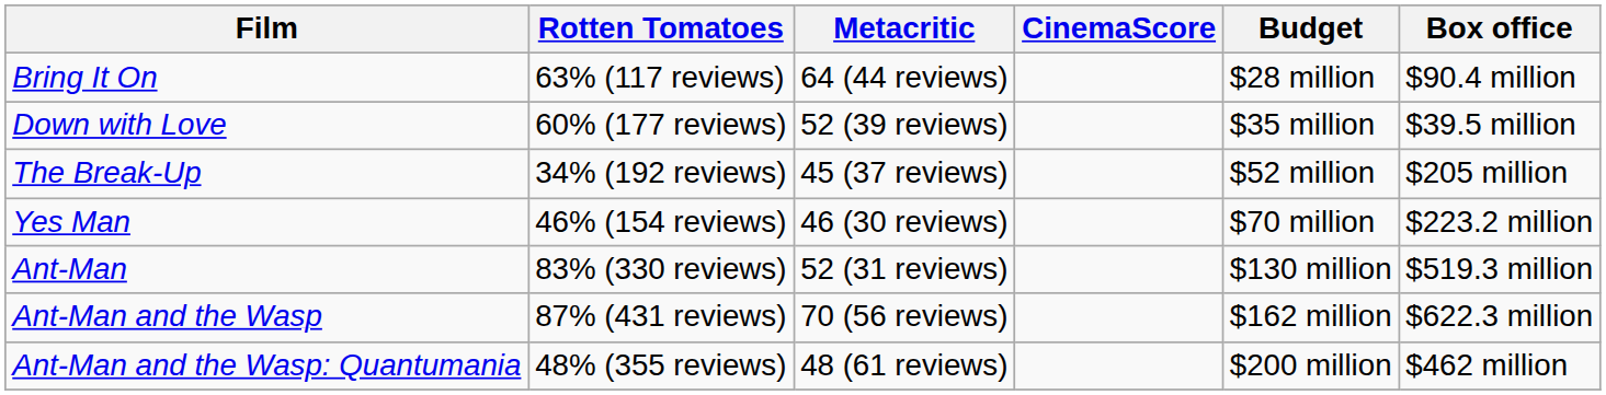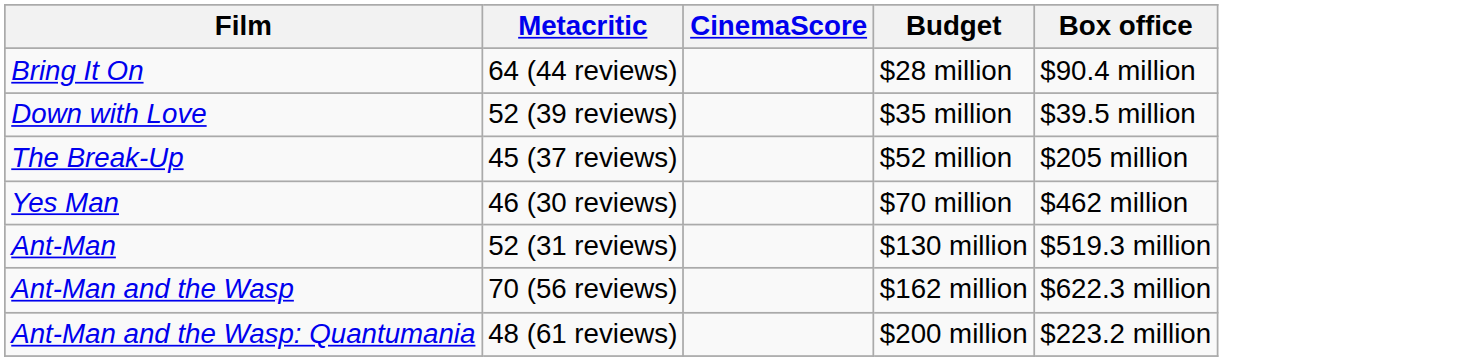 <table class="wikitable sortable">
 <tr>
 <th>Film</th>
-<th><a href='#'>Rotten Tomatoes</a></th>
 <th><a href='#'>Metacritic</a></th>
 <th><a href='#'>CinemaScore</a></th>
 <th>Budget</th>
 <th>Box office</th>
 </tr>
 <tr>
 <td><em><a href='#'>Bring It On</a></em></td>
-<td>63% (117 reviews)</td>
 <td>64 (44 reviews)</td>
 <td></td>
 <td>$28 million</td>
 <td>$90.4 million</td>
 </tr>
 <tr>
 <td><em><a href='#'>Down with Love</a></em></td>
-<td>60% (177 reviews)</td>
 <td>52 (39 reviews)</td>
 <td></td>
 <td>$35 million</td>
 <td>$39.5 million</td>
 </tr>
 <tr>
 <td><em><a href='#'>The Break-Up</a></em></td>
-<td>34% (192 reviews)</td>
 <td>45 (37 reviews)</td>
 <td></td>
 <td>$52 million</td>
 <td>$205 million</td>
 </tr>
 <tr>
 <td><em><a href='#'>Yes Man</a></em></td>
-<td>46% (154 reviews)</td>
 <td>46 (30 reviews)</td>
 <td></td>
 <td>$70 million</td>
-<td>$223.2 million</td>
+<td>$462 million</td>
 </tr>
 <tr>
 <td><em><a href='#'>Ant-Man</a></em></td>
-<td>83% (330 reviews)</td>
 <td>52 (31 reviews)</td>
 <td></td>
 <td>$130 million</td>
 <td>$519.3 million</td>
 </tr>
 <tr>
 <td><em><a href='#'>Ant-Man and the Wasp</a></em></td>
-<td>87% (431 reviews)</td>
 <td>70 (56 reviews)</td>
 <td></td>
 <td>$162 million</td>
 <td>$622.3 million</td>
 </tr>
 <tr>
 <td><em><a href='#'>Ant-Man and the Wasp: Quantumania</a></em></td>
-<td>48% (355 reviews)</td>
 <td>48 (61 reviews)</td>
 <td></td>
 <td>$200 million</td>
-<td>$462 million</td>
+<td>$223.2 million</td>
 </tr>
 </table>
